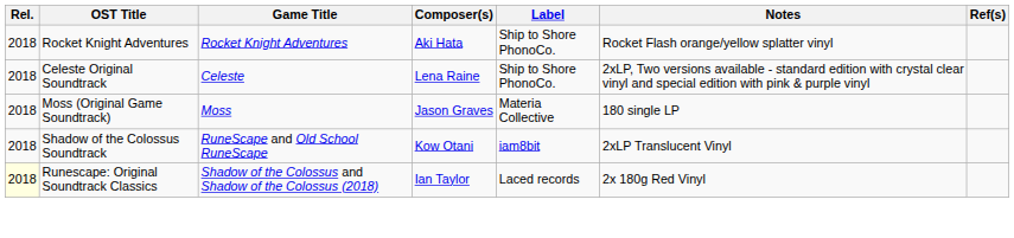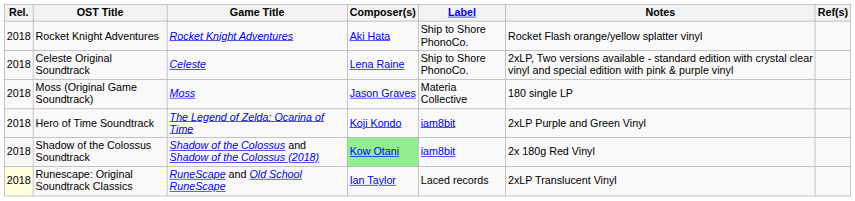 <table class="wikitable sortable" width="100%">
 <tr>
 <th>Rel.</th>
 <th>OST Title</th>
 <th>Game Title</th>
 <th>Composer(s)</th>
 <th><a href='#'>Label</a></th>
 <th>Notes</th>
 <th>Ref(s)</th>
 </tr>
 <tr>
 <td>2018</td>
 <td>Rocket Knight Adventures</td>
 <td><em><a href='#'>Rocket Knight Adventures</a></em></td>
 <td><a href='#'>Aki Hata</a></td>
 <td>Ship to Shore PhonoCo.</td>
 <td>Rocket Flash orange/yellow splatter vinyl</td>
 <td></td>
 </tr>
 <tr>
 <td>2018</td>
 <td>Celeste Original Soundtrack</td>
 <td><a href='#'><em>Celeste</em></a></td>
 <td><a href='#'>Lena Raine</a></td>
 <td>Ship to Shore PhonoCo.</td>
 <td>2xLP, Two versions available - standard edition with crystal clear vinyl and special edition with pink & purple vinyl</td>
 <td></td>
 </tr>
 <tr>
 <td>2018</td>
 <td>Moss (Original Game Soundtrack)</td>
 <td><a href='#'><em>Moss</em></a></td>
 <td><a href='#'>Jason Graves</a></td>
 <td>Materia Collective</td>
 <td>180 single LP</td>
 <td></td>
 </tr>
 <tr>
 <td>2018</td>
+<td>Hero of Time Soundtrack</td>
+<td><em><a href='#'>The Legend of Zelda: Ocarina of Time</a></em></td>
+<td><a href='#'>Koji Kondo</a></td>
+<td><a href='#'>iam8bit</a></td>
+<td>2xLP Purple and Green Vinyl</td>
+<td></td>
+</tr>
+<tr>
+<td>2018</td>
 <td>Shadow of the Colossus Soundtrack</td>
-<td><em><a href='#'>RuneScape</a></em> and <em><a href='#'>Old School RuneScape</a></em></td>
-<td><a href='#'>Kow Otani</a></td>
+<td><em><a href='#'>Shadow of the Colossus</a></em> and <em><a href='#'>Shadow of the Colossus (2018)</a></em></td>
+<td style="background: lightgreen;"><a href='#'>Kow Otani</a></td>
 <td><a href='#'>iam8bit</a></td>
-<td>2xLP Translucent Vinyl</td>
+<td>2x 180g Red Vinyl</td>
 <td></td>
 </tr>
 <tr>
 <td style="background: lightyellow;">2018</td>
 <td>Runescape: Original Soundtrack Classics</td>
-<td><em><a href='#'>Shadow of the Colossus</a></em> and <em><a href='#'>Shadow of the Colossus (2018)</a></em></td>
+<td><em><a href='#'>RuneScape</a></em> and <em><a href='#'>Old School RuneScape</a></em></td>
 <td><a href='#'>Ian Taylor</a></td>
 <td>Laced records</td>
-<td>2x 180g Red Vinyl</td>
+<td>2xLP Translucent Vinyl</td>
 <td></td>
 </tr>
 </table>
